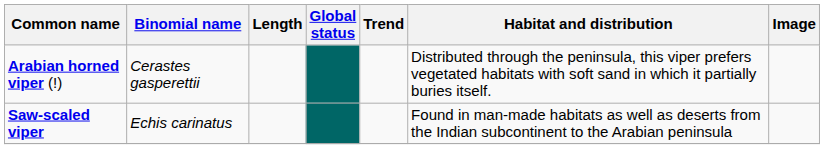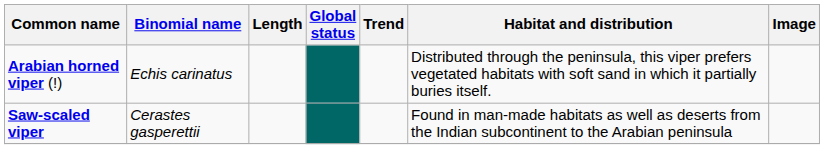 <table class="wikitable sortable">
 <tr>
 <th width="15%">Common name</th>
 <th width="15%"><a href='#'>Binomial name</a></th>
 <th width="5%">Length</th>
 <th width="5%"><a href='#'>Global status</a></th>
 <th width="1%">Trend</th>
 <th class="unsortable">Habitat and distribution</th>
 <th class="unsortable">Image</th>
 </tr>
 <tr>
 <td><strong><a href='#'>Arabian horned viper</a></strong> (!) </td>
-<td><em>Cerastes gasperettii</em></td>
+<td><em>Echis carinatus</em></td>
 <td></td>
 <td align=center style="background: #006666"></td>
 <td align=center></td>
 <td>Distributed through the peninsula, this viper prefers vegetated habitats with soft sand in which it partially buries itself.</td>
 <td></td>
 </tr>
 <tr>
 <td><strong><a href='#'>Saw-scaled viper</a></strong> </td>
-<td><em>Echis carinatus</em></td>
+<td><em>Cerastes gasperettii</em></td>
 <td></td>
 <td align=center style="background: #006666"></td>
 <td align=center></td>
 <td>Found in man-made habitats as well as deserts from the Indian subcontinent to the Arabian peninsula</td>
 <td></td>
 </tr>
 <tr>
 </tr>
 </table>
